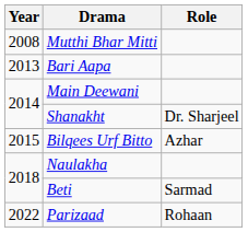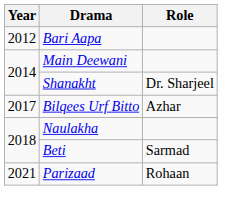 <table class="wikitable sortable">
 <tr>
 <th>Year</th>
 <th>Drama</th>
 <th>Role</th>
 </tr>
 <tr>
-<td>2008</td>
-<td><em><a href='#'>Mutthi Bhar Mitti</a></em></td>
-<td></td>
-</tr>
-<tr>
-<td>2013</td>
+<td>2012</td>
 <td><em><a href='#'>Bari Aapa</a></em></td>
 <td></td>
 </tr>
 <tr>
 <td rowspan="2">2014</td>
 <td><em><a href='#'>Main Deewani</a></em></td>
 <td></td>
 </tr>
 <tr>
 <td><em><a href='#'>Shanakht</a></em></td>
 <td>Dr. Sharjeel</td>
 </tr>
 <tr>
-<td>2015</td>
+<td>2017</td>
 <td><em><a href='#'>Bilqees Urf Bitto</a></em></td>
 <td>Azhar</td>
 </tr>
 <tr>
 <td rowspan="2">2018</td>
 <td><a href='#'><em>Naulakha</em></a></td>
 <td></td>
 </tr>
 <tr>
 <td><a href='#'><em>Beti</em></a></td>
 <td>Sarmad</td>
 </tr>
 <tr>
-<td>2022</td>
+<td>2021</td>
 <td><em><a href='#'>Parizaad</a></em></td>
 <td>Rohaan</td>
 </tr>
 </table>
